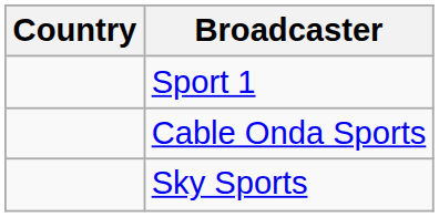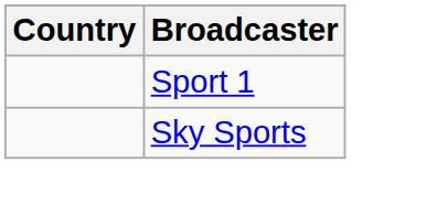 <table class="wikitable">
 <tr>
 <th align=center>Country</th>
 <th align=center>Broadcaster</th>
 </tr>
 <tr>
 <td></td>
 <td><a href='#'>Sport 1</a></td>
 </tr>
 <tr>
 <td></td>
-<td><a href='#'>Cable Onda Sports</a></td>
-</tr>
-<tr>
-<td></td>
 <td><a href='#'>Sky Sports</a></td>
 </tr>
 </table>
